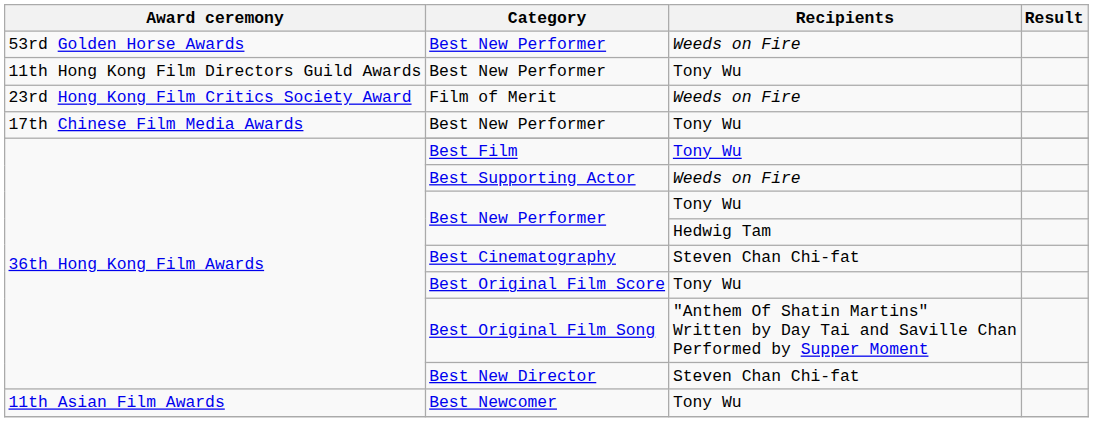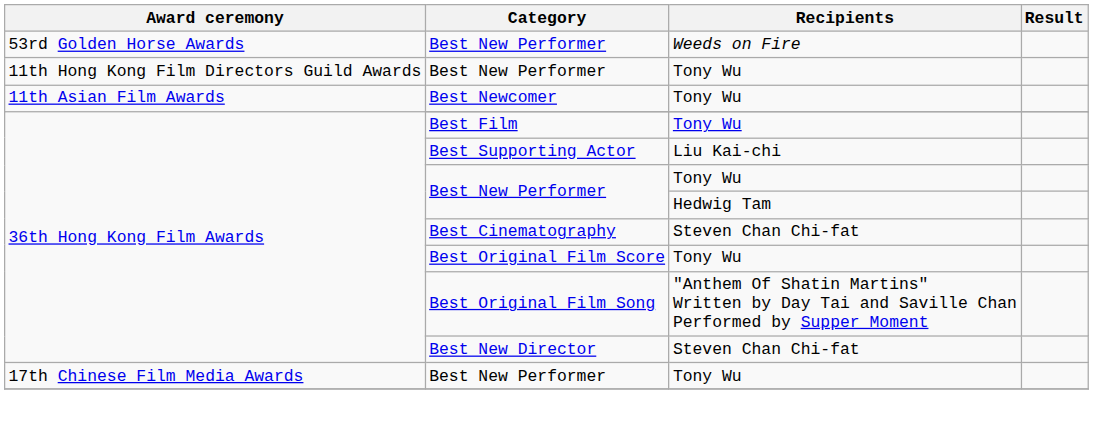 <table class="wikitable sortable">
 <tr>
 <th>Award ceremony</th>
 <th>Category</th>
 <th>Recipients</th>
 <th>Result</th>
 </tr>
 <tr>
 <td>53rd <a href='#'>Golden Horse Awards</a></td>
 <td><a href='#'>Best New Performer</a></td>
 <td><em>Weeds on Fire</em></td>
 <td></td>
 </tr>
 <tr>
 <td>11th Hong Kong Film Directors Guild Awards</td>
 <td>Best New Performer</td>
 <td>Tony Wu</td>
 <td></td>
 </tr>
 <tr>
-<td>23rd <a href='#'>Hong Kong Film Critics Society Award</a></td>
-<td>Film of Merit</td>
-<td><em>Weeds on Fire</em></td>
-<td></td>
-</tr>
-<tr>
-<td>17th <a href='#'>Chinese Film Media Awards</a></td>
-<td>Best New Performer</td>
+<td><a href='#'>11th Asian Film Awards</a></td>
+<td><a href='#'>Best Newcomer</a></td>
 <td>Tony Wu</td>
 <td></td>
 </tr>
 <tr>
 <td rowspan="9"><a href='#'>36th Hong Kong Film Awards</a></td>
 </tr>
 <tr>
 <td><a href='#'>Best Film</a></td>
 <td><a href='#'>Tony Wu</a></td>
 <td></td>
 </tr>
 <tr>
 <td><a href='#'>Best Supporting Actor</a></td>
-<td><em>Weeds on Fire</em></td>
+<td>Liu Kai-chi</td>
 <td></td>
 </tr>
 <tr>
 <td rowspan=2><a href='#'>Best New Performer</a></td>
 <td>Tony Wu</td>
 <td></td>
 </tr>
 <tr>
 <td>Hedwig Tam</td>
 <td></td>
 </tr>
 <tr>
 <td><a href='#'>Best Cinematography</a></td>
 <td>Steven Chan Chi-fat</td>
 <td></td>
 </tr>
 <tr>
 <td><a href='#'>Best Original Film Score</a></td>
 <td>Tony Wu</td>
 <td></td>
 </tr>
 <tr>
 <td><a href='#'>Best Original Film Song</a></td>
 <td>"Anthem Of Shatin Martins"<br>Written by Day Tai and Saville Chan<br>Performed by <a href='#'>Supper Moment</a></td>
 <td></td>
 </tr>
 <tr>
 <td><a href='#'>Best New Director</a></td>
 <td>Steven Chan Chi-fat</td>
 <td></td>
 </tr>
 <tr>
-<td><a href='#'>11th Asian Film Awards</a></td>
-<td><a href='#'>Best Newcomer</a></td>
+<td>17th <a href='#'>Chinese Film Media Awards</a></td>
+<td>Best New Performer</td>
 <td>Tony Wu</td>
 <td></td>
 </tr>
 <tr>
 </tr>
 </table>
